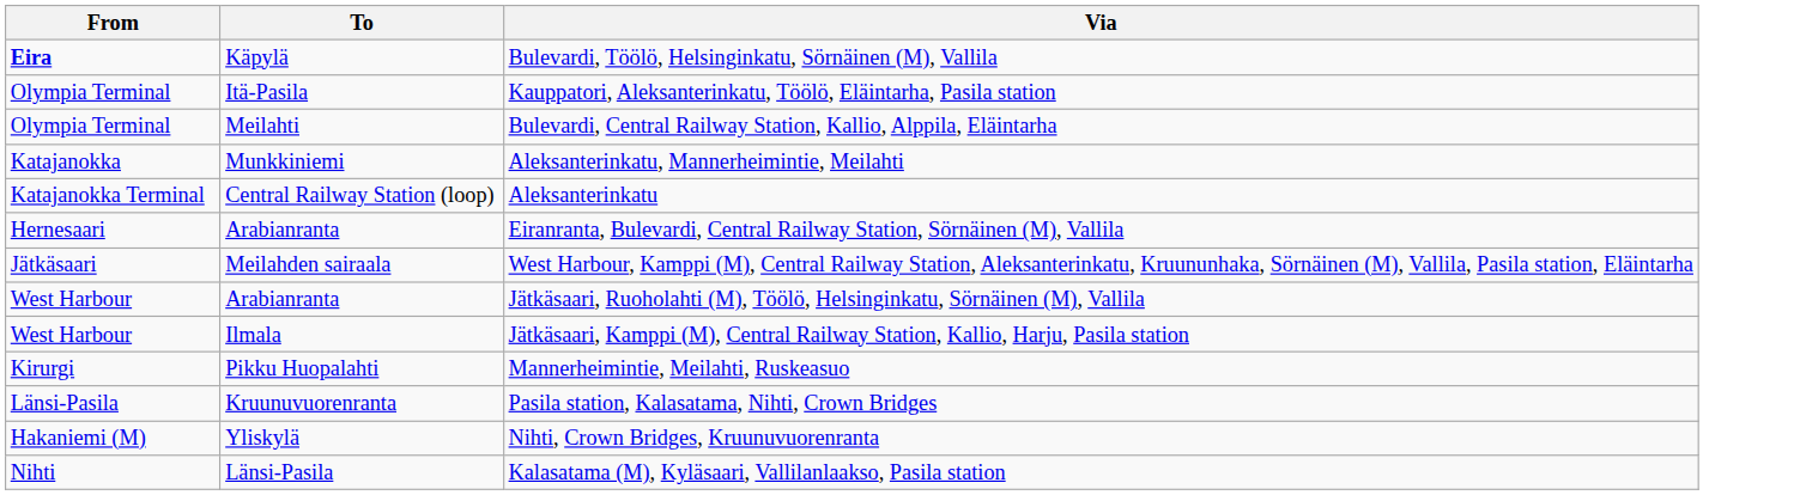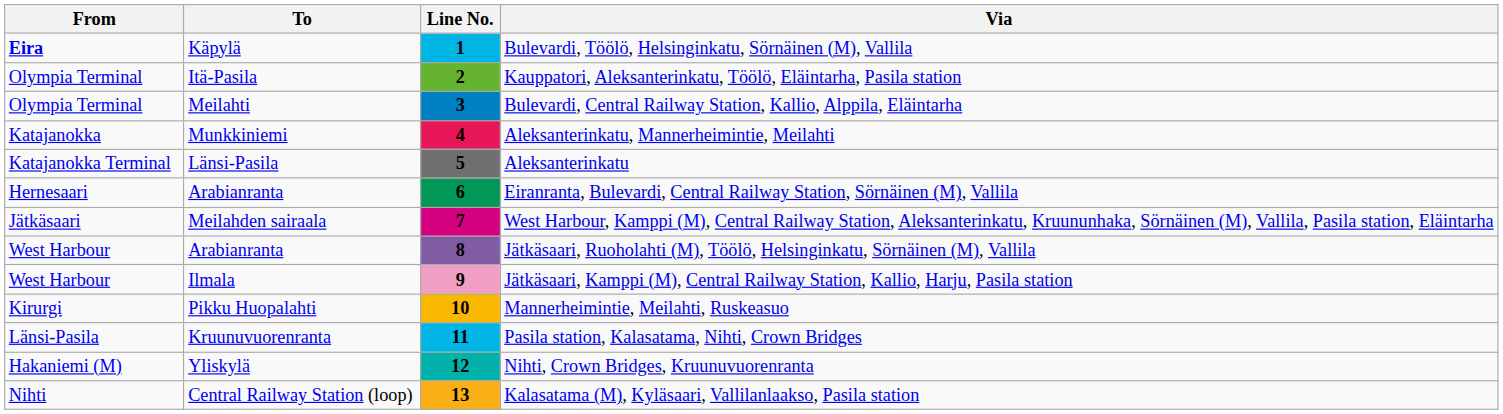 <table class="wikitable mw-collapsible mw-collapsed">
 <tr>
 <th width="150px" align="center">From</th>
 <th width="200px" align="center">To</th>
+<th width="62.5px">Line No.</th>
 <th align="center">Via</th>
 </tr>
 <tr>
 <td><strong><a href='#'>Eira</a></strong></td>
 <td><a href='#'>Käpylä</a></td>
+<td align="center" bgcolor="#00b4e5"><span><strong>1</strong></span></td>
 <td><a href='#'>Bulevardi</a>, <a href='#'>Töölö</a>, <a href='#'>Helsinginkatu</a>, <a href='#'>Sörnäinen (M)</a>, <a href='#'>Vallila</a></td>
 </tr>
 <tr>
 <td><a href='#'>Olympia Terminal</a></td>
 <td><a href='#'>Itä-Pasila</a></td>
+<td align="center" bgcolor="#65b32e"><span><strong>2</strong></span></td>
 <td><a href='#'>Kauppatori</a>, <a href='#'>Aleksanterinkatu</a>, <a href='#'>Töölö</a>, <a href='#'>Eläintarha</a>, <a href='#'>Pasila station</a></td>
 </tr>
 <tr>
 <td><a href='#'>Olympia Terminal</a></td>
 <td><a href='#'>Meilahti</a></td>
+<td align="center" bgcolor="#007fc1"><span><strong>3</strong></span></td>
 <td><a href='#'>Bulevardi</a>, <a href='#'>Central Railway Station</a>, <a href='#'>Kallio</a>, <a href='#'>Alppila</a>, <a href='#'>Eläintarha</a></td>
 </tr>
 <tr>
 <td><a href='#'>Katajanokka</a></td>
 <td><a href='#'>Munkkiniemi</a></td>
+<td align="center" bgcolor="#e61657"><span><strong>4</strong></span></td>
 <td><a href='#'>Aleksanterinkatu</a>, <a href='#'>Mannerheimintie</a>, <a href='#'>Meilahti</a></td>
 </tr>
 <tr>
 <td><a href='#'>Katajanokka Terminal</a></td>
-<td><a href='#'>Central Railway Station</a> (loop)</td>
+<td><a href='#'>Länsi-Pasila</a></td>
+<td align="center" bgcolor="#706f6f"><span><strong>5</strong></span></td>
 <td><a href='#'>Aleksanterinkatu</a></td>
 </tr>
 <tr>
 <td><a href='#'>Hernesaari</a></td>
 <td><a href='#'>Arabianranta</a></td>
+<td align="center" bgcolor="#009757"><span><strong>6</strong></span></td>
 <td><a href='#'>Eiranranta</a>, <a href='#'>Bulevardi</a>, <a href='#'>Central Railway Station</a>, <a href='#'>Sörnäinen (M)</a>, <a href='#'>Vallila</a></td>
 </tr>
 <tr>
 <td><a href='#'>Jätkäsaari</a></td>
 <td><a href='#'>Meilahden sairaala</a></td>
+<td align="center" bgcolor="#d5007f"><span><strong>7</strong></span></td>
 <td><a href='#'>West Harbour</a>, <a href='#'>Kamppi (M)</a>, <a href='#'>Central Railway Station</a>, <a href='#'>Aleksanterinkatu</a>, <a href='#'>Kruununhaka</a>, <a href='#'>Sörnäinen (M)</a>, <a href='#'>Vallila</a>, <a href='#'>Pasila station</a>, <a href='#'>Eläintarha</a></td>
 </tr>
 <tr>
 <td><a href='#'>West Harbour</a></td>
 <td><a href='#'>Arabianranta</a></td>
+<td align="center" bgcolor="#7f5ca3"><span><strong>8</strong></span></td>
 <td><a href='#'>Jätkäsaari</a>, <a href='#'>Ruoholahti (M)</a>, <a href='#'>Töölö</a>, <a href='#'>Helsinginkatu</a>, <a href='#'>Sörnäinen (M)</a>, <a href='#'>Vallila</a></td>
 </tr>
 <tr>
 <td><a href='#'>West Harbour</a></td>
 <td><a href='#'>Ilmala</a></td>
+<td align="center" bgcolor="#f19ec4"><span><strong>9</strong></span></td>
 <td><a href='#'>Jätkäsaari</a>, <a href='#'>Kamppi (M)</a>, <a href='#'>Central Railway Station</a>, <a href='#'>Kallio</a>, <a href='#'>Harju</a>, <a href='#'>Pasila station</a></td>
 </tr>
 <tr>
 <td><a href='#'>Kirurgi</a></td>
 <td><a href='#'>Pikku Huopalahti</a></td>
+<td align="center" bgcolor="#fbb800"><span><strong>10</strong></span></td>
 <td><a href='#'>Mannerheimintie</a>, <a href='#'>Meilahti</a>, <a href='#'>Ruskeasuo</a></td>
 </tr>
 <tr>
 <td><a href='#'>Länsi-Pasila</a></td>
 <td><a href='#'>Kruunuvuorenranta</a></td>
+<td align="center" bgcolor="#00b4e5"><span><strong>11</strong></span></td>
 <td><a href='#'>Pasila station</a>, <a href='#'>Kalasatama</a>, <a href='#'>Nihti</a>, <a href='#'>Crown Bridges</a></td>
 </tr>
 <tr>
 <td><a href='#'>Hakaniemi (M)</a></td>
 <td><a href='#'>Yliskylä</a></td>
+<td align="center" bgcolor="#00b2a9"><span><strong>12</strong></span></td>
 <td><a href='#'>Nihti</a>, <a href='#'>Crown Bridges</a>, <a href='#'>Kruunuvuorenranta</a></td>
 </tr>
 <tr>
 <td><a href='#'>Nihti</a></td>
-<td><a href='#'>Länsi-Pasila</a></td>
+<td><a href='#'>Central Railway Station</a> (loop)</td>
+<td align="center" bgcolor="#f9af15"><span><strong>13</strong></span></td>
 <td><a href='#'>Kalasatama (M)</a>, <a href='#'>Kyläsaari</a>, <a href='#'>Vallilanlaakso</a>, <a href='#'>Pasila station</a></td>
 </tr>
 </table>
